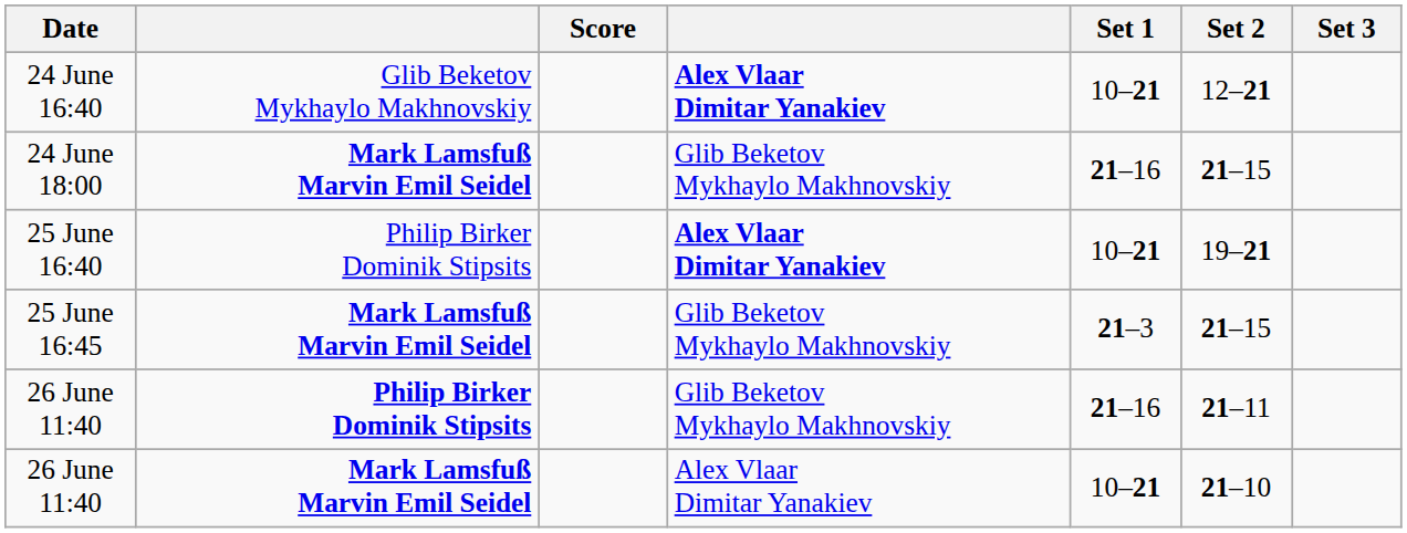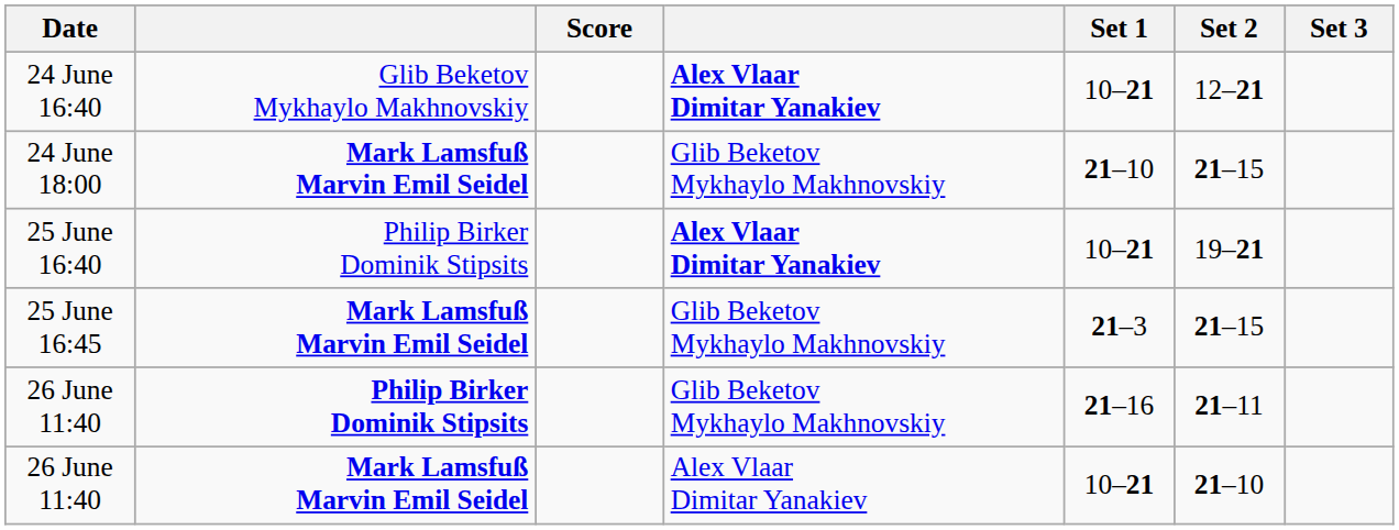 <table class="wikitable" style="text-align: center; font-size:90% ">
 <tr>
 <th width="60">Date</th>
 <th align="right" width="200"></th>
 <th width="60">Score</th>
 <th align="left" width="200"></th>
 <th width="50">Set 1</th>
 <th width="50">Set 2</th>
 <th width="50">Set 3</th>
 </tr>
 <tr>
 <td>24 June<br>16:40</td>
 <td align="right"><a href='#'>Glib Beketov</a> <br><a href='#'>Mykhaylo Makhnovskiy</a> </td>
 <td align="center"></td>
 <td align="left"><strong> <a href='#'>Alex Vlaar</a><br> <a href='#'>Dimitar Yanakiev</a></strong></td>
 <td>10–<strong>21</strong></td>
 <td>12–<strong>21</strong></td>
 <td></td>
 </tr>
 <tr>
 <td>24 June<br>18:00</td>
 <td align="right"><strong><a href='#'>Mark Lamsfuß</a> <br><a href='#'>Marvin Emil Seidel</a> </strong></td>
 <td align="center"></td>
 <td align="left"> <a href='#'>Glib Beketov</a><br> <a href='#'>Mykhaylo Makhnovskiy</a></td>
-<td><strong>21</strong>–16</td>
+<td><strong>21</strong>–10</td>
 <td><strong>21</strong>–15</td>
 <td></td>
 </tr>
 <tr>
 <td>25 June<br>16:40</td>
 <td align="right"><a href='#'>Philip Birker</a> <br><a href='#'>Dominik Stipsits</a> </td>
 <td align="center"></td>
 <td align="left"><strong> <a href='#'>Alex Vlaar</a><br> <a href='#'>Dimitar Yanakiev</a></strong></td>
 <td>10–<strong>21</strong></td>
 <td>19–<strong>21</strong></td>
 <td></td>
 </tr>
 <tr>
 <td>25 June<br>16:45</td>
 <td align="right"><strong><a href='#'>Mark Lamsfuß</a> <br><a href='#'>Marvin Emil Seidel</a> </strong></td>
 <td align="center"></td>
 <td align="left"> <a href='#'>Glib Beketov</a><br> <a href='#'>Mykhaylo Makhnovskiy</a></td>
 <td><strong>21</strong>–3</td>
 <td><strong>21</strong>–15</td>
 <td></td>
 </tr>
 <tr>
 <td>26 June<br>11:40</td>
 <td align="right"><strong><a href='#'>Philip Birker</a> <br><a href='#'>Dominik Stipsits</a> </strong></td>
 <td align="center"></td>
 <td align="left"> <a href='#'>Glib Beketov</a><br> <a href='#'>Mykhaylo Makhnovskiy</a></td>
 <td><strong>21</strong>–16</td>
 <td><strong>21</strong>–11</td>
 <td></td>
 </tr>
 <tr>
 <td>26 June<br>11:40</td>
 <td align="right"><strong><a href='#'>Mark Lamsfuß</a> <br><a href='#'>Marvin Emil Seidel</a> </strong></td>
 <td align="center"></td>
 <td align="left"> <a href='#'>Alex Vlaar</a><br> <a href='#'>Dimitar Yanakiev</a></td>
 <td>10–<strong>21</strong></td>
 <td><strong>21</strong>–10</td>
 <td></td>
 </tr>
 </table>
